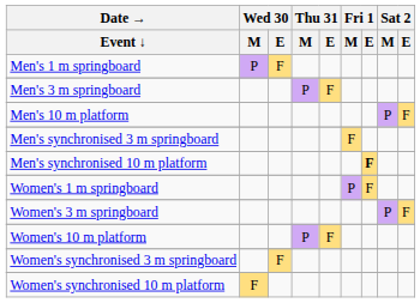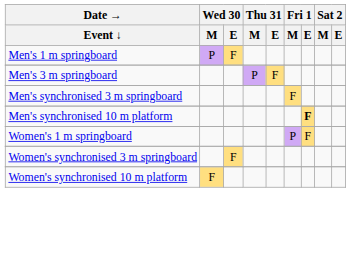 <table class="wikitable" style="margin:0.5em auto; font-size:90%; line-height:1.25em;">
 <tr style="text-align:center;">
 <th>Date →</th>
 <th colspan="2">Wed 30</th>
 <th colspan="2">Thu 31</th>
 <th colspan="2">Fri 1</th>
 <th colspan="2">Sat 2</th>
 </tr>
 <tr>
 <th>Event   ↓</th>
 <th>M</th>
 <th>E</th>
 <th>M</th>
 <th>E</th>
 <th>M</th>
 <th>E</th>
 <th>M</th>
 <th>E</th>
 </tr>
 <tr style="text-align:center;">
 <td style="text-align:left;"><a href='#'>Men's 1 m springboard</a></td>
 <td style="background-color:#D0A9F5;">P</td>
 <td style="background-color:#FFDF80;">F</td>
 <td></td>
 <td></td>
 <td></td>
 <td></td>
 <td></td>
 <td></td>
 </tr>
 <tr>
 </tr>
 <tr style="text-align:center;">
 <td style="text-align:left;"><a href='#'>Men's 3 m springboard</a></td>
 <td></td>
 <td></td>
 <td style="background-color:#D0A9F5;">P</td>
 <td style="background-color:#FFDF80;">F</td>
 <td></td>
 <td></td>
 <td></td>
 <td></td>
 </tr>
 <tr>
 </tr>
-<tr style="text-align:center;">
-<td style="text-align:left;"><a href='#'>Men's 10 m platform</a></td>
-<td></td>
-<td></td>
-<td></td>
-<td></td>
-<td></td>
-<td></td>
-<td style="background-color:#D0A9F5;">P</td>
-<td style="background-color:#FFDF80;">F</td>
-</tr>
 <tr>
 </tr>
 <tr style="text-align:center;">
 <td style="text-align:left;"><a href='#'>Men's synchronised 3 m springboard</a></td>
 <td></td>
 <td></td>
 <td></td>
 <td></td>
 <td style="background-color:#FFDF80;">F</td>
 <td></td>
 <td></td>
 <td></td>
 </tr>
 <tr>
 </tr>
 <tr style="text-align:center;">
 <td style="text-align:left;"><a href='#'>Men's synchronised 10 m platform</a></td>
 <td></td>
 <td></td>
 <td></td>
 <td></td>
 <td></td>
 <td style="background-color:#FFDF80;"><strong>F</strong></td>
 <td></td>
 <td></td>
 </tr>
 <tr>
 </tr>
 <tr style="text-align:center;">
 <td style="text-align:left;"><a href='#'>Women's 1 m springboard</a></td>
 <td></td>
 <td></td>
 <td></td>
 <td></td>
 <td style="background-color:#D0A9F5;">P</td>
 <td style="background-color:#FFDF80;">F</td>
 <td></td>
 <td></td>
 </tr>
 <tr>
 </tr>
-<tr style="text-align:center;">
-<td style="text-align:left;"><a href='#'>Women's 3 m springboard</a></td>
-<td></td>
-<td></td>
-<td></td>
-<td></td>
-<td></td>
-<td></td>
-<td style="background-color:#D0A9F5;">P</td>
-<td style="background-color:#FFDF80;">F</td>
-</tr>
 <tr>
-</tr>
-<tr style="text-align:center;">
-<td style="text-align:left;"><a href='#'>Women's 10 m platform</a></td>
-<td></td>
-<td></td>
-<td style="background-color:#D0A9F5;">P</td>
-<td style="background-color:#FFDF80;">F</td>
-<td></td>
-<td></td>
-<td></td>
-<td></td>
 </tr>
 <tr>
 </tr>
 <tr style="text-align:center;">
 <td style="text-align:left;"><a href='#'>Women's synchronised 3 m springboard</a></td>
 <td></td>
 <td style="background-color:#FFDF80;">F</td>
 <td></td>
 <td></td>
 <td></td>
 <td></td>
 <td></td>
 <td></td>
 </tr>
 <tr>
 </tr>
 <tr style="text-align:center;">
 <td style="text-align:left;"><a href='#'>Women's synchronised 10 m platform</a></td>
 <td style="background-color:#FFDF80;">F</td>
 <td></td>
 <td></td>
 <td></td>
 <td></td>
 <td></td>
 <td></td>
 <td></td>
 </tr>
 </table>
